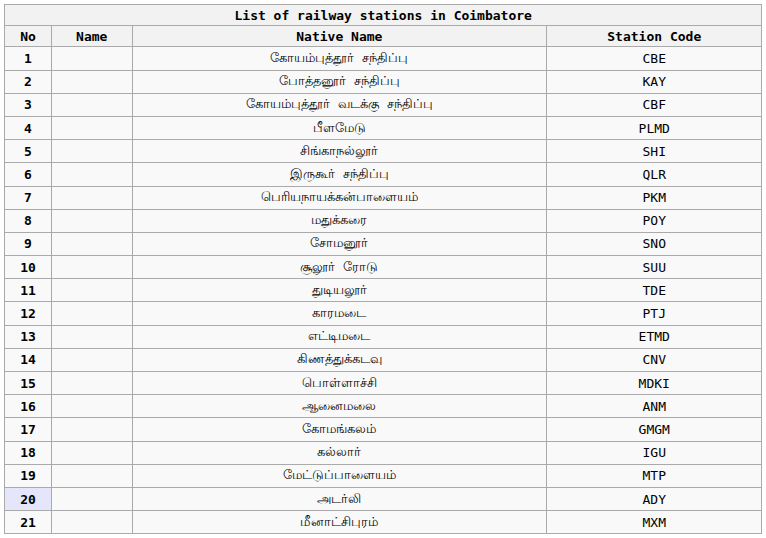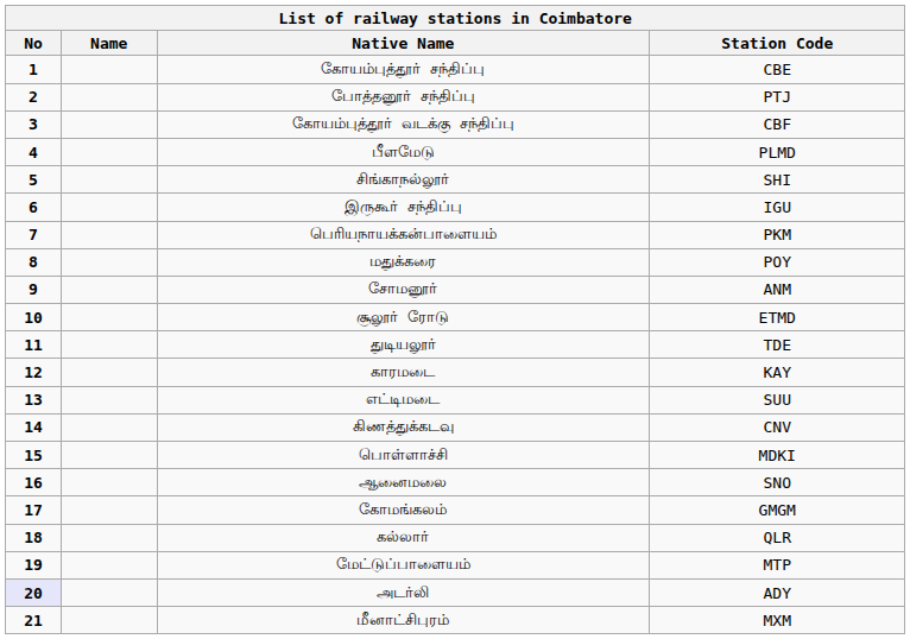 <table class="wikitable"  style="text-align:center; width:60%;">
 <tr>
 <th colspan="4">List of railway stations in Coimbatore</th>
 </tr>
 <tr>
 <th>No</th>
 <th>Name</th>
 <th>Native Name</th>
 <th>Station Code</th>
 </tr>
 <tr>
 <td><strong>1</strong></td>
 <td></td>
 <td>கோயம்புத்தூர் சந்திப்பு</td>
 <td>CBE</td>
 </tr>
 <tr>
 <td><strong>2</strong></td>
 <td></td>
 <td>போத்தனூர் சந்திப்பு</td>
-<td>KAY</td>
+<td>PTJ</td>
 </tr>
 <tr>
 <td><strong>3</strong></td>
 <td></td>
 <td>கோயம்புத்தூர் வடக்கு சந்திப்பு</td>
 <td>CBF</td>
 </tr>
 <tr>
 <td><strong>4</strong></td>
 <td></td>
 <td>பீளமேடு</td>
 <td>PLMD</td>
 </tr>
 <tr>
 <td><strong>5</strong></td>
 <td></td>
 <td>சிங்காநல்லூர்</td>
 <td>SHI</td>
 </tr>
 <tr>
 <td><strong>6</strong></td>
 <td></td>
 <td>இருகூர் சந்திப்பு</td>
-<td>QLR </td>
+<td>IGU</td>
 </tr>
 <tr>
 <td><strong>7</strong></td>
 <td></td>
 <td>பெரியநாயக்கன்பாளையம்</td>
 <td>PKM</td>
 </tr>
 <tr>
 <td><strong>8</strong></td>
 <td></td>
 <td>மதுக்கரை</td>
 <td>POY </td>
 </tr>
 <tr>
 <td><strong>9</strong></td>
 <td></td>
 <td>சோமனூர்</td>
-<td>SNO</td>
+<td>ANM </td>
 </tr>
 <tr>
 <td><strong>10</strong></td>
 <td></td>
 <td>சூலூர் ரோடு</td>
-<td>SUU</td>
+<td>ETMD</td>
 </tr>
 <tr>
 <td><strong>11</strong></td>
 <td></td>
 <td>துடியலூர்</td>
 <td>TDE</td>
 </tr>
 <tr>
 <td><strong>12</strong></td>
 <td></td>
 <td>காரமடை</td>
-<td>PTJ</td>
+<td>KAY</td>
 </tr>
 <tr>
 <td><strong>13</strong></td>
 <td></td>
 <td>எட்டிமடை</td>
-<td>ETMD</td>
+<td>SUU</td>
 </tr>
 <tr>
 <td><strong>14</strong></td>
 <td></td>
 <td>கிணத்துக்கடவு</td>
 <td>CNV</td>
 </tr>
 <tr>
 <td><strong>15</strong></td>
 <td></td>
 <td>பொள்ளாச்சி</td>
 <td>MDKI</td>
 </tr>
 <tr>
 <td><strong>16</strong></td>
 <td></td>
 <td>ஆனைமலை</td>
-<td>ANM </td>
+<td>SNO</td>
 </tr>
 <tr>
 <td><strong>17</strong></td>
 <td></td>
 <td>கோமங்கலம்</td>
 <td>GMGM </td>
 </tr>
 <tr>
 <td><strong>18</strong></td>
 <td></td>
 <td>கல்லார்</td>
-<td>IGU</td>
+<td>QLR </td>
 </tr>
 <tr>
 <td><strong>19</strong></td>
 <td></td>
 <td>மேட்டுப்பாளையம்</td>
 <td>MTP </td>
 </tr>
 <tr>
 <td style="background: lavender;"><strong>20</strong></td>
 <td></td>
 <td>அடர்லி</td>
 <td>ADY</td>
 </tr>
 <tr>
 <td><strong>21</strong></td>
 <td></td>
 <td>மீனாட்சிபுரம்</td>
 <td>MXM </td>
 </tr>
 </table>
